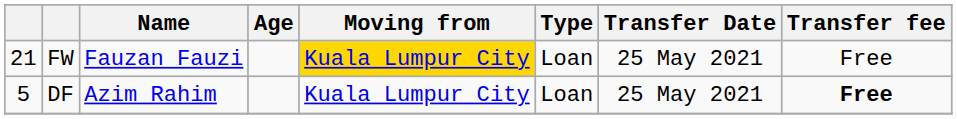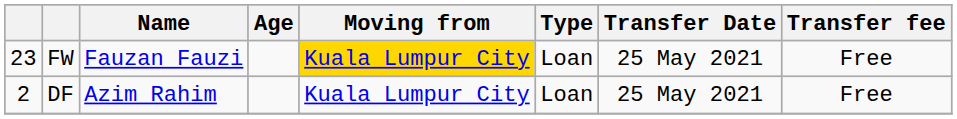 <table class="wikitable" style="text-align:center;">
 <tr>
 <th></th>
 <th></th>
 <th>Name</th>
 <th>Age</th>
 <th>Moving from</th>
 <th>Type</th>
 <th>Transfer Date</th>
 <th>Transfer fee</th>
 </tr>
 <tr>
-<td>21</td>
+<td>23</td>
 <td>FW</td>
 <td align=left> <a href='#'>Fauzan Fauzi</a></td>
 <td></td>
 <td align=left style="background: gold;"> <a href='#'>Kuala Lumpur City</a></td>
 <td>Loan</td>
 <td>25 May 2021</td>
 <td>Free</td>
 </tr>
 <tr>
-<td>5</td>
+<td>2</td>
 <td>DF</td>
 <td align=left> <a href='#'>Azim Rahim</a></td>
 <td></td>
 <td align=left> <a href='#'>Kuala Lumpur City</a></td>
 <td>Loan</td>
 <td>25 May 2021</td>
-<td><strong>Free</strong></td>
+<td>Free</td>
 </tr>
 <tr>
 </tr>
 </table>
